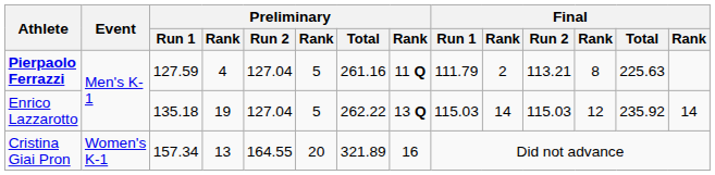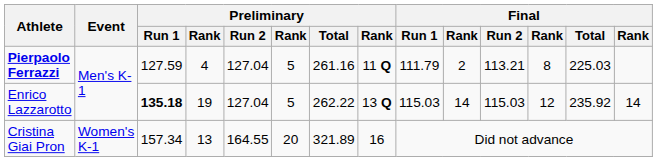 <table class="wikitable" style="font-size:90%">
 <tr>
 <th rowspan="2">Athlete</th>
 <th rowspan="2">Event</th>
 <th colspan="6">Preliminary</th>
 <th colspan="6">Final</th>
 </tr>
 <tr style="font-size:95%">
 <th>Run 1</th>
 <th>Rank</th>
 <th>Run 2</th>
 <th>Rank</th>
 <th>Total</th>
 <th>Rank</th>
 <th>Run 1</th>
 <th>Rank</th>
 <th>Run 2</th>
 <th>Rank</th>
 <th>Total</th>
 <th>Rank</th>
 </tr>
 <tr>
 <td align=left><strong><a href='#'>Pierpaolo Ferrazzi</a></strong></td>
 <td align=left rowspan=2><a href='#'>Men's K-1</a></td>
 <td align=center>127.59</td>
 <td align=center>4</td>
 <td align=center>127.04</td>
 <td align=center>5</td>
 <td align=center>261.16</td>
 <td align=center>11 <strong>Q</strong></td>
 <td align=center>111.79</td>
 <td align=center>2</td>
 <td align=center>113.21</td>
 <td align=center>8</td>
-<td align=center>225.63</td>
+<td align=center>225.03</td>
 <td align=center></td>
 </tr>
 <tr>
 <td align=left><a href='#'>Enrico Lazzarotto</a></td>
-<td align=center>135.18</td>
+<td align=center><strong>135.18</strong></td>
 <td align=center>19</td>
 <td align=center>127.04</td>
 <td align=center>5</td>
 <td align=center>262.22</td>
 <td align=center>13 <strong>Q</strong></td>
 <td align=center>115.03</td>
 <td align=center>14</td>
 <td align=center>115.03</td>
 <td align=center>12</td>
 <td align=center>235.92</td>
 <td align=center>14</td>
 </tr>
 <tr>
 <td align=left><a href='#'>Cristina Giai Pron</a></td>
 <td align=left><a href='#'>Women's K-1</a></td>
 <td align=center>157.34</td>
 <td align=center>13</td>
 <td align=center>164.55</td>
 <td align=center>20</td>
 <td align=center>321.89</td>
 <td align=center>16</td>
 <td align=center colspan=6>Did not advance</td>
 </tr>
 </table>
